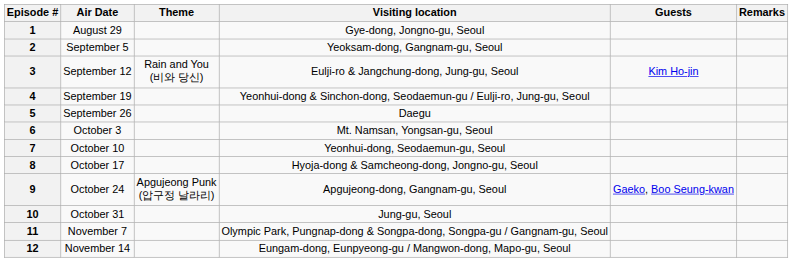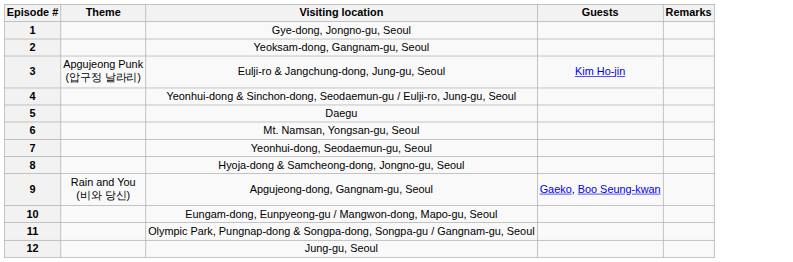 <table class="wikitable" style="text-align:center;">
 <tr>
 <th>Episode #</th>
-<th>Air Date</th>
 <th>Theme</th>
 <th>Visiting location</th>
 <th>Guests</th>
 <th>Remarks</th>
 </tr>
 <tr>
 <th>1</th>
-<td>August 29</td>
 <td></td>
 <td>Gye-dong, Jongno-gu, Seoul</td>
 <td></td>
 <td></td>
 </tr>
 <tr>
 <th>2</th>
-<td>September 5</td>
 <td></td>
 <td>Yeoksam-dong, Gangnam-gu, Seoul</td>
 <td></td>
 <td></td>
 </tr>
 <tr>
 <th>3</th>
-<td>September 12</td>
-<td>Rain and You<br>(비와 당신)</td>
+<td>Apgujeong Punk<br>(압구정 날라리)</td>
 <td>Eulji-ro & Jangchung-dong, Jung-gu, Seoul</td>
 <td><a href='#'>Kim Ho-jin</a></td>
 <td></td>
 </tr>
 <tr>
 <th>4</th>
-<td>September 19</td>
 <td></td>
 <td>Yeonhui-dong & Sinchon-dong, Seodaemun-gu / Eulji-ro, Jung-gu, Seoul</td>
 <td></td>
 <td></td>
 </tr>
 <tr>
 <th>5</th>
-<td>September 26</td>
 <td></td>
 <td>Daegu</td>
 <td></td>
 <td></td>
 </tr>
 <tr>
 <th>6</th>
-<td>October 3</td>
 <td></td>
 <td>Mt. Namsan, Yongsan-gu, Seoul</td>
 <td></td>
 <td></td>
 </tr>
 <tr>
 <th>7</th>
-<td>October 10</td>
 <td></td>
 <td>Yeonhui-dong, Seodaemun-gu, Seoul</td>
 <td></td>
 <td></td>
 </tr>
 <tr>
 <th>8</th>
-<td>October 17</td>
 <td></td>
 <td>Hyoja-dong & Samcheong-dong, Jongno-gu, Seoul</td>
 <td></td>
 <td></td>
 </tr>
 <tr>
 <th>9</th>
-<td>October 24</td>
-<td>Apgujeong Punk<br>(압구정 날라리)</td>
+<td>Rain and You<br>(비와 당신)</td>
 <td>Apgujeong-dong, Gangnam-gu, Seoul</td>
 <td><a href='#'>Gaeko</a>, <a href='#'>Boo Seung-kwan</a></td>
 <td></td>
 </tr>
 <tr>
 <th>10</th>
-<td>October 31</td>
 <td></td>
-<td>Jung-gu, Seoul</td>
+<td>Eungam-dong, Eunpyeong-gu / Mangwon-dong, Mapo-gu, Seoul</td>
 <td></td>
 <td></td>
 </tr>
 <tr>
 <th>11</th>
-<td>November 7</td>
 <td></td>
 <td>Olympic Park, Pungnap-dong & Songpa-dong, Songpa-gu / Gangnam-gu, Seoul</td>
 <td></td>
 <td></td>
 </tr>
 <tr>
 <th>12</th>
-<td>November 14</td>
 <td></td>
-<td>Eungam-dong, Eunpyeong-gu / Mangwon-dong, Mapo-gu, Seoul</td>
+<td>Jung-gu, Seoul</td>
 <td></td>
 <td></td>
 </tr>
 </table>
